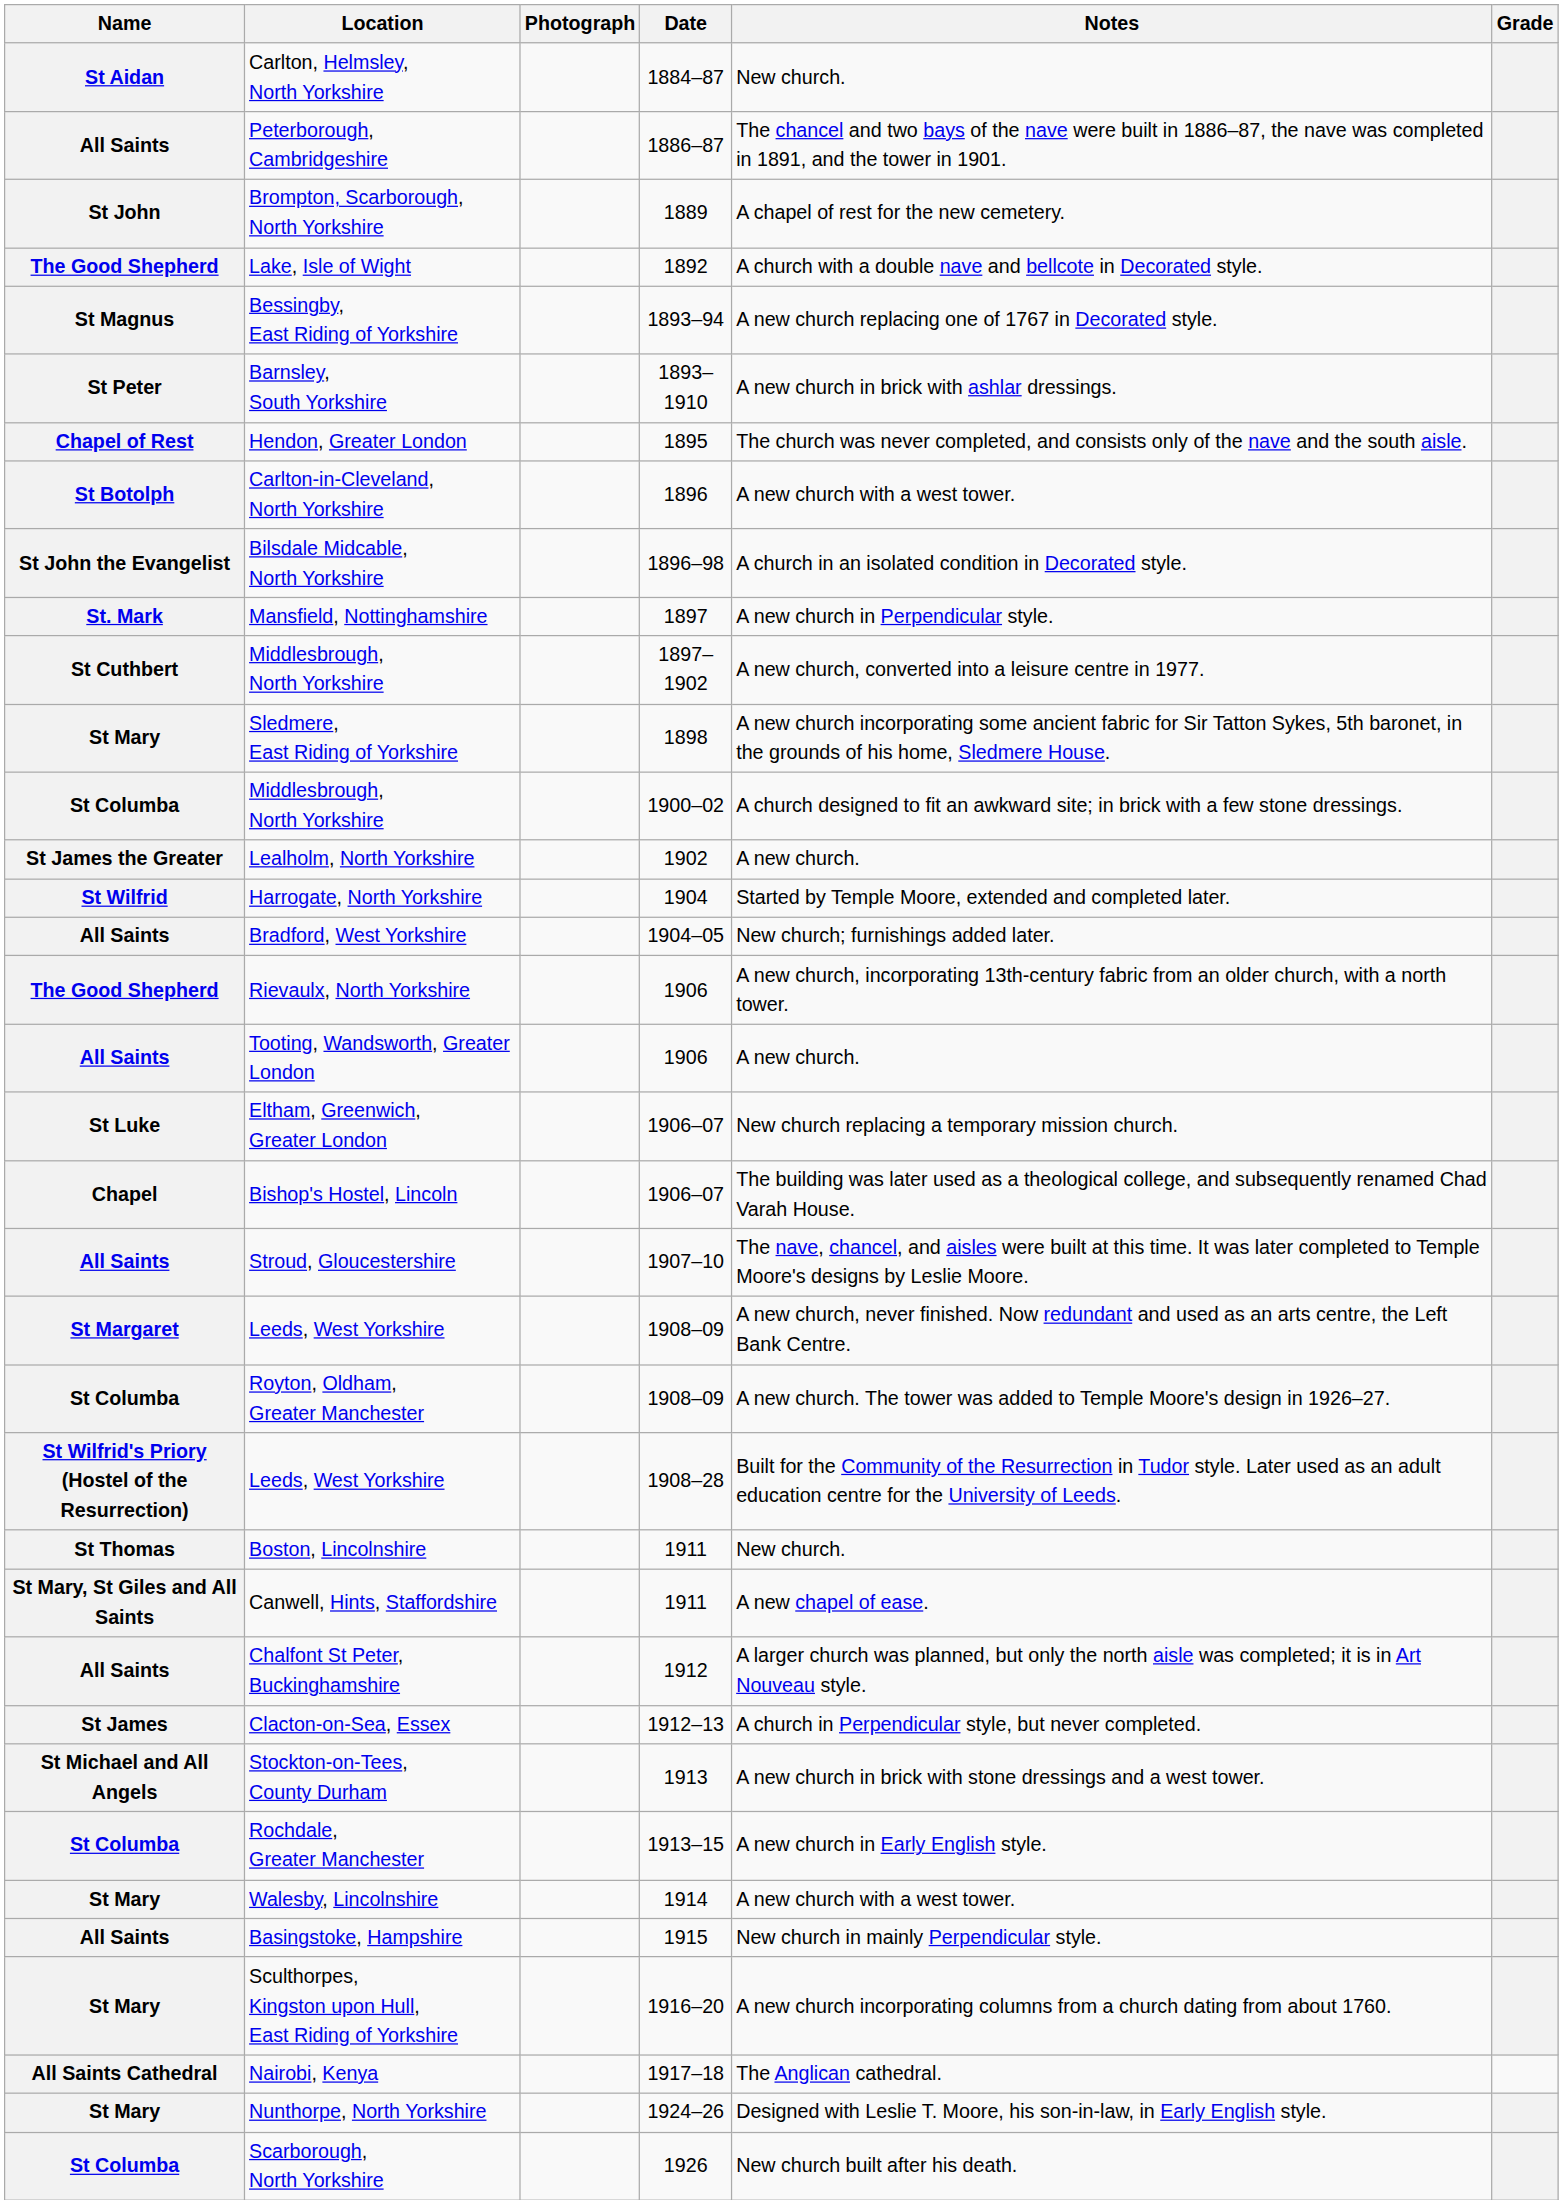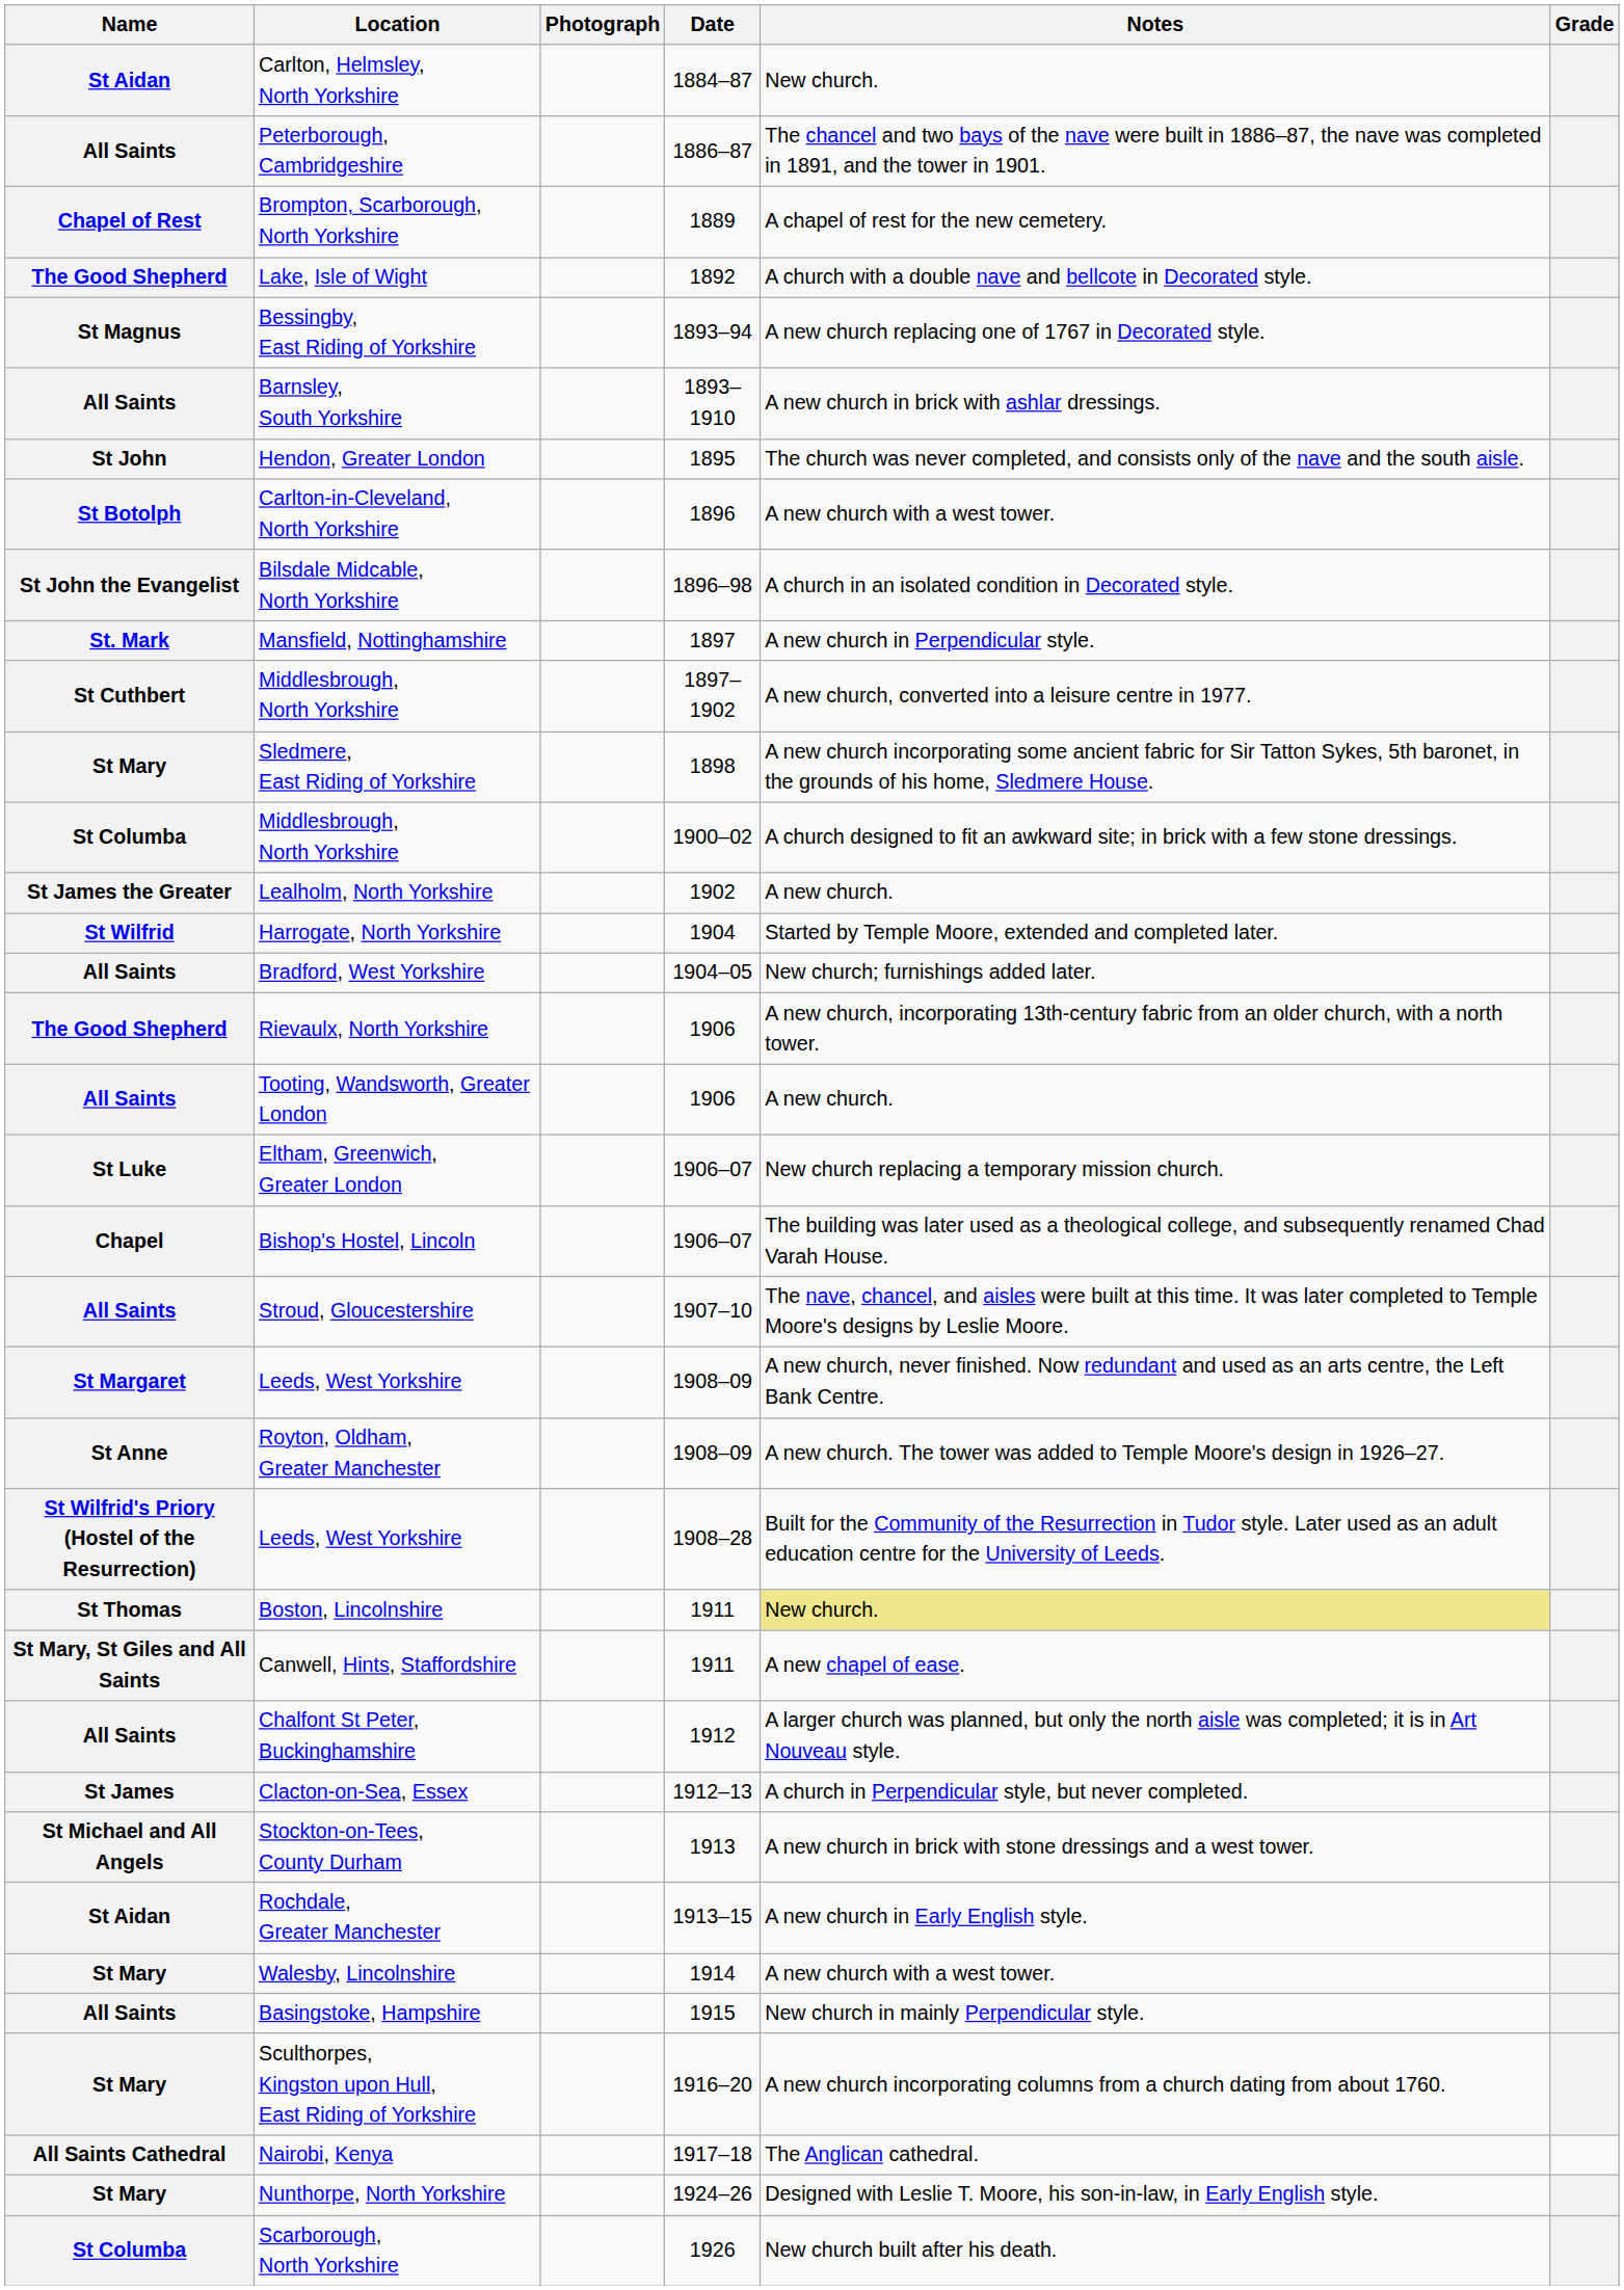 <table class="wikitable sortable plainrowheaders" style="width:100%;border:0px;text-align:left;line-height:150%;">
 <tr>
 <th style="col" style="width:120px">Name</th>
 <th style="col" style="width:150px">Location</th>
 <th style="col" style="width:100px" class="unsortable">Photograph</th>
 <th style="col" style="width:80px">Date</th>
 <th scope="col" class="unsortable">Notes</th>
 <th style="col" style="width:24px">Grade</th>
 </tr>
 <tr>
 <th scope="row"><a href='#'>St Aidan</a></th>
 <td>Carlton, <a href='#'>Helmsley</a>,<br><a href='#'>North Yorkshire</a><br><small></small></td>
 <td></td>
 <td align="center">1884–87</td>
 <td>New church.</td>
 <th></th>
 </tr>
 <tr>
 <th scope="row">All Saints</th>
 <td><a href='#'>Peterborough</a>, <a href='#'>Cambridgeshire</a><br><small></small></td>
 <td></td>
 <td align="center">1886–87</td>
 <td>The <a href='#'>chancel</a> and two <a href='#'>bays</a> of the <a href='#'>nave</a> were built in 1886–87, the nave was completed in 1891, and the tower in 1901.</td>
 <th></th>
 </tr>
 <tr>
-<th scope="row">St John</th>
+<th scope="row"><a href='#'>Chapel of Rest</a></th>
 <td><a href='#'>Brompton, Scarborough</a>,<br><a href='#'>North Yorkshire</a><br><small></small></td>
 <td></td>
 <td align="center">1889</td>
 <td>A chapel of rest for the new cemetery.</td>
 <th></th>
 </tr>
 <tr>
 <th scope="row"><a href='#'>The Good Shepherd</a></th>
 <td><a href='#'>Lake</a>, <a href='#'>Isle of Wight</a><br><small></small></td>
 <td></td>
 <td align="center">1892</td>
 <td>A church with a double <a href='#'>nave</a> and <a href='#'>bellcote</a> in <a href='#'>Decorated</a> style.</td>
 <th></th>
 </tr>
 <tr>
 <th scope="row">St Magnus</th>
 <td><a href='#'>Bessingby</a>,<br><a href='#'>East Riding of Yorkshire</a><br><small></small></td>
 <td></td>
 <td align="center">1893–94</td>
 <td>A new church replacing one of 1767 in <a href='#'>Decorated</a> style.</td>
 <th></th>
 </tr>
 <tr>
-<th scope="row">St Peter</th>
+<th scope="row">All Saints</th>
 <td><a href='#'>Barnsley</a>,<br><a href='#'>South Yorkshire</a><br><small></small></td>
 <td></td>
 <td align="center">1893–1910</td>
 <td>A new church in brick with <a href='#'>ashlar</a> dressings.</td>
 <th></th>
 </tr>
 <tr>
-<th scope="row"><a href='#'>Chapel of Rest</a></th>
+<th scope="row">St John</th>
 <td><a href='#'>Hendon</a>, <a href='#'>Greater London</a><br><small></small></td>
 <td></td>
 <td align="center">1895</td>
 <td>The church was never completed, and consists only of the <a href='#'>nave</a> and the south <a href='#'>aisle</a>.</td>
 <th></th>
 </tr>
 <tr>
 <th scope="row"><a href='#'>St Botolph</a></th>
 <td><a href='#'>Carlton-in-Cleveland</a>,<br><a href='#'>North Yorkshire</a><br><small></small></td>
 <td></td>
 <td align="center">1896</td>
 <td>A new church with a west tower.</td>
 <th></th>
 </tr>
 <tr>
 <th scope="row">St John the Evangelist</th>
 <td><a href='#'>Bilsdale Midcable</a>,<br><a href='#'>North Yorkshire</a><br><small></small></td>
 <td></td>
 <td align="center">1896–98</td>
 <td>A church in an isolated condition in <a href='#'>Decorated</a> style.</td>
 <th></th>
 </tr>
 <tr>
 <th scope="row"><a href='#'>St. Mark</a></th>
 <td><a href='#'>Mansfield</a>, <a href='#'>Nottinghamshire</a><br><small></small></td>
 <td></td>
 <td align="center">1897</td>
 <td>A new church in <a href='#'>Perpendicular</a> style.</td>
 <th></th>
 </tr>
 <tr>
 <th scope="row">St Cuthbert</th>
 <td><a href='#'>Middlesbrough</a>,<br><a href='#'>North Yorkshire</a><br><small></small></td>
 <td></td>
 <td align="center">1897–1902</td>
 <td>A new church, converted into a leisure centre in 1977.</td>
 <th></th>
 </tr>
 <tr>
 <th scope="row">St Mary</th>
 <td><a href='#'>Sledmere</a>,<br><a href='#'>East Riding of Yorkshire</a><br><small></small></td>
 <td></td>
 <td align="center">1898</td>
 <td>A new church incorporating some ancient fabric for Sir Tatton Sykes, 5th baronet, in the grounds of his home, <a href='#'>Sledmere House</a>.</td>
 <th></th>
 </tr>
 <tr>
 <th scope="row">St Columba</th>
 <td><a href='#'>Middlesbrough</a>,<br><a href='#'>North Yorkshire</a><br><small></small></td>
 <td></td>
 <td align="center">1900–02</td>
 <td>A church designed to fit an awkward site; in brick with a few stone dressings.</td>
 <th></th>
 </tr>
 <tr>
 <th scope="row">St James the Greater</th>
 <td><a href='#'>Lealholm</a>, <a href='#'>North Yorkshire</a><br><small></small></td>
 <td></td>
 <td align="center">1902</td>
 <td>A new church.</td>
 <th></th>
 </tr>
 <tr>
 <th scope="row"><a href='#'>St Wilfrid</a></th>
 <td><a href='#'>Harrogate</a>, <a href='#'>North Yorkshire</a><br><small></small></td>
 <td></td>
 <td align="center">1904</td>
 <td>Started by Temple Moore, extended and completed later.</td>
 <th></th>
 </tr>
 <tr>
 <th scope="row">All Saints</th>
 <td><a href='#'>Bradford</a>, <a href='#'>West Yorkshire</a><br><small></small></td>
 <td></td>
 <td align="center">1904–05</td>
 <td>New church; furnishings added later.</td>
 <th></th>
 </tr>
 <tr>
 <th scope="row"><a href='#'>The Good Shepherd</a></th>
 <td><a href='#'>Rievaulx</a>, <a href='#'>North Yorkshire</a><br><small></small></td>
 <td></td>
 <td align="center">1906</td>
 <td>A new church, incorporating 13th-century fabric from an older church, with a north tower.</td>
 <th></th>
 </tr>
 <tr>
 <th scope="row"><a href='#'>All Saints</a></th>
 <td><a href='#'>Tooting</a>, <a href='#'>Wandsworth</a>, <a href='#'>Greater London</a><br><small></small></td>
 <td></td>
 <td align="center">1906</td>
 <td>A new church.</td>
 <th></th>
 </tr>
 <tr>
 <th scope="row">St Luke</th>
 <td><a href='#'>Eltham</a>, <a href='#'>Greenwich</a>,<br><a href='#'>Greater London</a><br><small></small></td>
 <td></td>
 <td align="center">1906–07</td>
 <td>New church replacing a temporary mission church.</td>
 <th></th>
 </tr>
 <tr>
 <th scope="row">Chapel</th>
 <td><a href='#'>Bishop's Hostel</a>, <a href='#'>Lincoln</a><br><small></small></td>
 <td></td>
 <td align="center">1906–07</td>
 <td>The building was later used as a theological college, and subsequently renamed Chad Varah House.</td>
 <th></th>
 </tr>
 <tr>
 <th scope="row"><a href='#'>All Saints</a></th>
 <td><a href='#'>Stroud</a>, <a href='#'>Gloucestershire</a><br><small></small></td>
 <td></td>
 <td align="center">1907–10</td>
 <td>The <a href='#'>nave</a>, <a href='#'>chancel</a>, and <a href='#'>aisles</a> were built at this time.  It was later completed to Temple Moore's designs by Leslie Moore.</td>
 <th></th>
 </tr>
 <tr>
 <th scope="row"><a href='#'>St Margaret</a></th>
 <td><a href='#'>Leeds</a>, <a href='#'>West Yorkshire</a><br><small></small></td>
 <td></td>
 <td align="center">1908–09</td>
 <td>A new church, never finished.  Now <a href='#'>redundant</a> and used as an arts centre, the Left Bank Centre.</td>
 <th></th>
 </tr>
 <tr>
-<th scope="row">St Columba</th>
+<th scope="row">St Anne</th>
 <td><a href='#'>Royton</a>, <a href='#'>Oldham</a>,<br><a href='#'>Greater Manchester</a><br><small></small></td>
 <td></td>
 <td align="center">1908–09</td>
 <td>A new church.  The tower was added to Temple Moore's design in 1926–27.</td>
 <th></th>
 </tr>
 <tr>
 <th scope="row"><a href='#'>St Wilfrid's Priory</a><br> (Hostel of the Resurrection)</th>
 <td><a href='#'>Leeds</a>, <a href='#'>West Yorkshire</a><br><small></small></td>
 <td></td>
 <td align="center">1908–28</td>
 <td>Built for the <a href='#'>Community of the Resurrection</a> in <a href='#'>Tudor</a> style.  Later used as an adult education centre for the <a href='#'>University of Leeds</a>.</td>
 <th></th>
 </tr>
 <tr>
 <th scope="row">St Thomas</th>
 <td><a href='#'>Boston</a>, <a href='#'>Lincolnshire</a><br><small></small></td>
 <td></td>
 <td align="center">1911</td>
-<td>New church.</td>
+<td style="background: khaki;">New church.</td>
 <th></th>
 </tr>
 <tr>
 <th scope="row">St Mary, St Giles and All Saints</th>
 <td>Canwell, <a href='#'>Hints</a>, <a href='#'>Staffordshire</a><br><small></small></td>
 <td></td>
 <td align="center">1911</td>
 <td>A new <a href='#'>chapel of ease</a>.</td>
 <th></th>
 </tr>
 <tr>
 <th scope="row">All Saints</th>
 <td><a href='#'>Chalfont St Peter</a>, <a href='#'>Buckinghamshire</a><br><small></small></td>
 <td></td>
 <td align="center">1912</td>
 <td>A larger church was planned, but only the north <a href='#'>aisle</a> was completed; it is in <a href='#'>Art Nouveau</a> style.</td>
 <th></th>
 </tr>
 <tr>
 <th scope="row">St James</th>
 <td><a href='#'>Clacton-on-Sea</a>, <a href='#'>Essex</a><br><small></small></td>
 <td></td>
 <td align="center">1912–13</td>
 <td>A church in <a href='#'>Perpendicular</a> style, but never completed.</td>
 <th></th>
 </tr>
 <tr>
 <th scope="row">St Michael and All Angels</th>
 <td><a href='#'>Stockton-on-Tees</a>,<br><a href='#'>County Durham</a><br><small></small></td>
 <td></td>
 <td align="center">1913</td>
 <td>A new church in brick with stone dressings and a west tower.</td>
 <th></th>
 </tr>
 <tr>
-<th scope="row"><a href='#'>St Columba</a></th>
+<th scope="row">St Aidan</th>
 <td><a href='#'>Rochdale</a>,<br><a href='#'>Greater Manchester</a><br><small></small></td>
 <td></td>
 <td align="center">1913–15</td>
 <td>A new church in <a href='#'>Early English</a> style.</td>
 <th></th>
 </tr>
 <tr>
 <th scope="row">St Mary</th>
 <td><a href='#'>Walesby</a>, <a href='#'>Lincolnshire</a><br><small></small></td>
 <td></td>
 <td align="center">1914</td>
 <td>A new church with a west tower.</td>
 <th></th>
 </tr>
 <tr>
 <th scope="row">All Saints</th>
 <td><a href='#'>Basingstoke</a>, <a href='#'>Hampshire</a><br><small></small></td>
 <td></td>
 <td align="center">1915</td>
 <td>New church in mainly <a href='#'>Perpendicular</a> style.</td>
 <th></th>
 </tr>
 <tr>
 <th scope="row">St Mary</th>
 <td>Sculthorpes,<br><a href='#'>Kingston upon Hull</a>,<br><a href='#'>East Riding of Yorkshire</a><br><small></small></td>
 <td></td>
 <td align="center">1916–20</td>
 <td>A new church incorporating columns from a church dating from about 1760.</td>
 <th></th>
 </tr>
 <tr>
 <th scope="row">All Saints Cathedral</th>
 <td><a href='#'>Nairobi</a>, <a href='#'>Kenya</a></td>
 <td></td>
 <td align="center">1917–18</td>
 <td>The <a href='#'>Anglican</a> cathedral.</td>
 <td></td>
 </tr>
 <tr>
 <th scope="row">St Mary</th>
 <td><a href='#'>Nunthorpe</a>, <a href='#'>North Yorkshire</a><br><small></small></td>
 <td></td>
 <td align="center">1924–26</td>
 <td>Designed with Leslie T. Moore, his son-in-law, in <a href='#'>Early English</a> style.</td>
 <th></th>
 </tr>
 <tr>
 <th scope="row"><a href='#'>St Columba</a></th>
 <td><a href='#'>Scarborough</a>,<br><a href='#'>North Yorkshire</a><br><small></small></td>
 <td></td>
 <td align="center">1926</td>
 <td>New church built after his death.</td>
 <th></th>
 </tr>
 <tr>
 </tr>
 </table>
